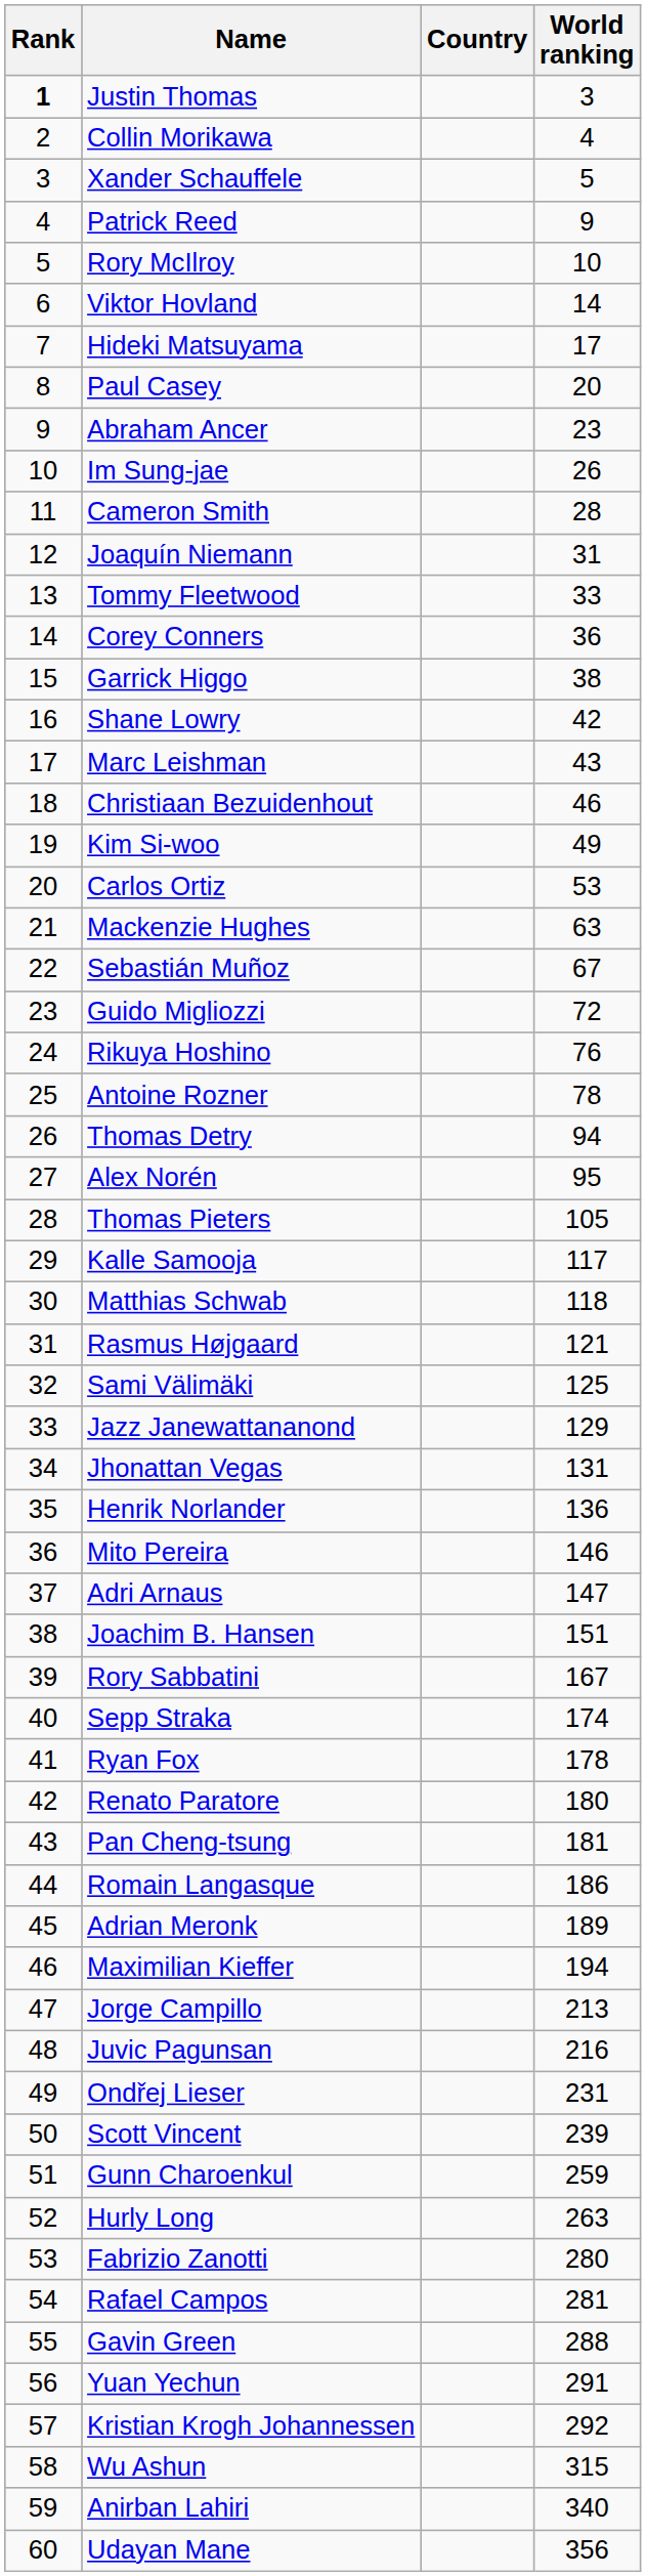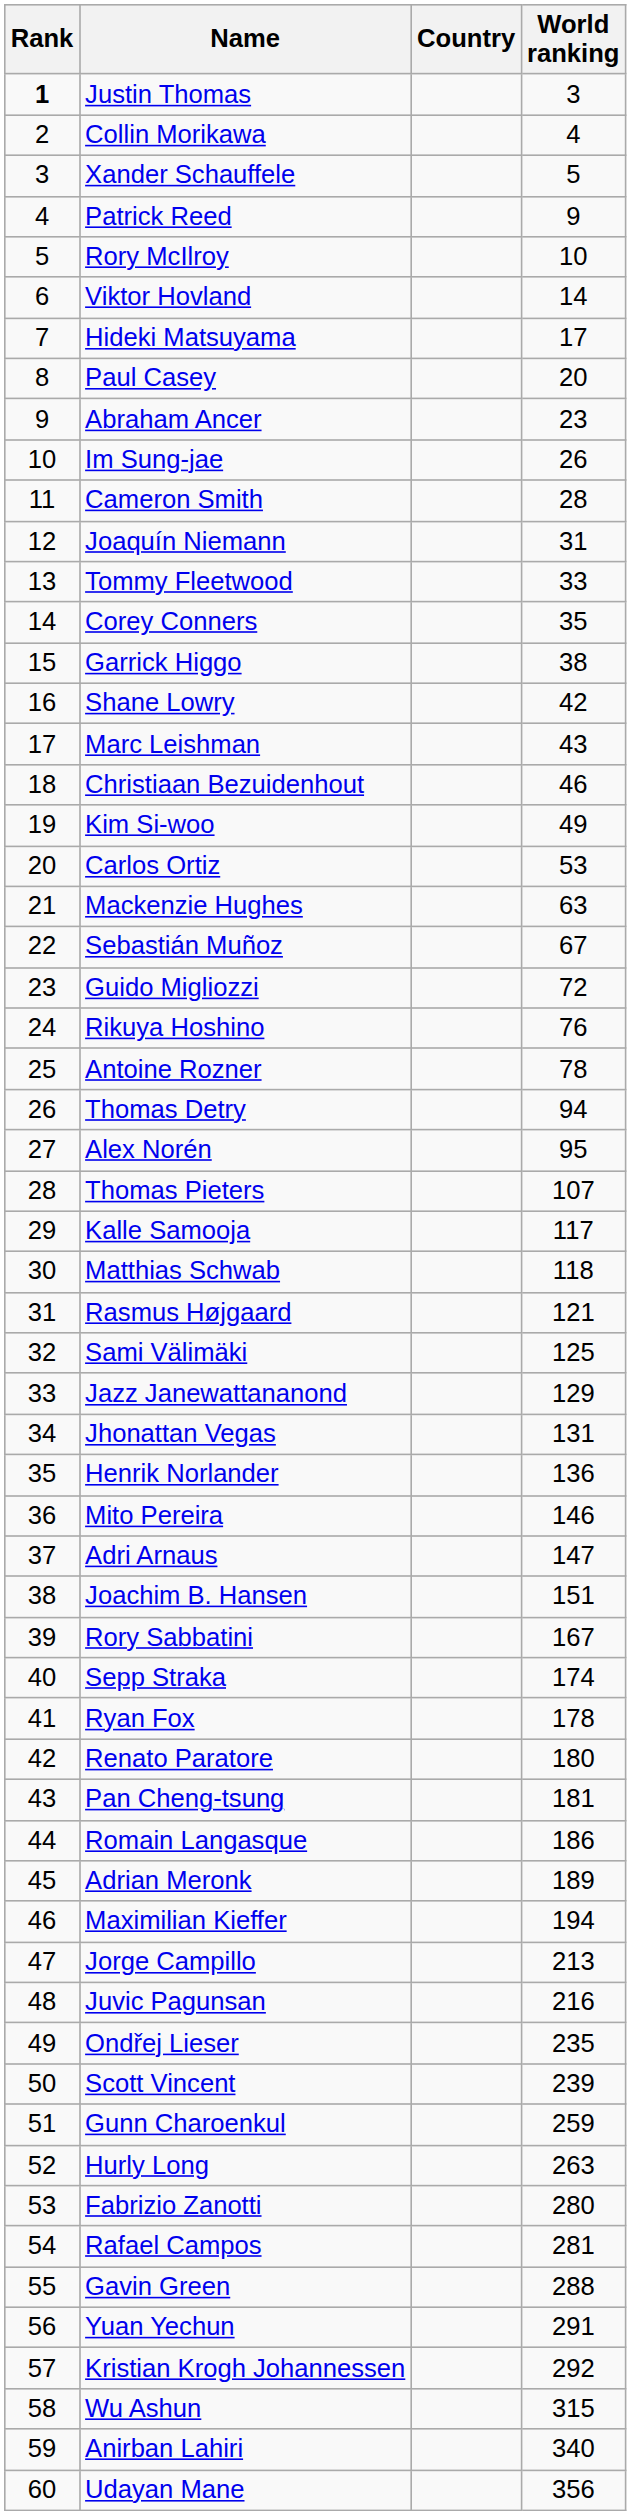 <table class="wikitable sortable">
 <tr>
 <th>Rank</th>
 <th>Name</th>
 <th>Country</th>
 <th>World<br>ranking</th>
 </tr>
 <tr>
 <td align=center><strong>1</strong></td>
 <td><a href='#'>Justin Thomas</a></td>
 <td></td>
 <td align=center>3</td>
 </tr>
 <tr>
 <td align=center>2</td>
 <td><a href='#'>Collin Morikawa</a></td>
 <td></td>
 <td align=center>4</td>
 </tr>
 <tr>
 <td align=center>3</td>
 <td><a href='#'>Xander Schauffele</a></td>
 <td></td>
 <td align=center>5</td>
 </tr>
 <tr>
 <td align=center>4</td>
 <td><a href='#'>Patrick Reed</a></td>
 <td></td>
 <td align=center>9</td>
 </tr>
 <tr>
 <td align=center>5</td>
 <td><a href='#'>Rory McIlroy</a></td>
 <td></td>
 <td align=center>10</td>
 </tr>
 <tr>
 <td align=center>6</td>
 <td><a href='#'>Viktor Hovland</a></td>
 <td></td>
 <td align=center>14</td>
 </tr>
 <tr>
 <td align=center>7</td>
 <td><a href='#'>Hideki Matsuyama</a></td>
 <td></td>
 <td align=center>17</td>
 </tr>
 <tr>
 <td align=center>8</td>
 <td><a href='#'>Paul Casey</a></td>
 <td></td>
 <td align=center>20</td>
 </tr>
 <tr>
 <td align=center>9</td>
 <td><a href='#'>Abraham Ancer</a></td>
 <td></td>
 <td align=center>23</td>
 </tr>
 <tr>
 <td align=center>10</td>
 <td><a href='#'>Im Sung-jae</a></td>
 <td></td>
 <td align=center>26</td>
 </tr>
 <tr>
 <td align=center>11</td>
 <td><a href='#'>Cameron Smith</a></td>
 <td></td>
 <td align=center>28</td>
 </tr>
 <tr>
 <td align=center>12</td>
 <td><a href='#'>Joaquín Niemann</a></td>
 <td></td>
 <td align=center>31</td>
 </tr>
 <tr>
 <td align=center>13</td>
 <td><a href='#'>Tommy Fleetwood</a></td>
 <td></td>
 <td align=center>33</td>
 </tr>
 <tr>
 <td align=center>14</td>
 <td><a href='#'>Corey Conners</a></td>
 <td></td>
-<td align=center>36</td>
+<td align=center>35</td>
 </tr>
 <tr>
 <td align=center>15</td>
 <td><a href='#'>Garrick Higgo</a></td>
 <td></td>
 <td align=center>38</td>
 </tr>
 <tr>
 <td align=center>16</td>
 <td><a href='#'>Shane Lowry</a></td>
 <td></td>
 <td align=center>42</td>
 </tr>
 <tr>
 <td align=center>17</td>
 <td><a href='#'>Marc Leishman</a></td>
 <td></td>
 <td align=center>43</td>
 </tr>
 <tr>
 <td align=center>18</td>
 <td><a href='#'>Christiaan Bezuidenhout</a></td>
 <td></td>
 <td align=center>46</td>
 </tr>
 <tr>
 <td align=center>19</td>
 <td><a href='#'>Kim Si-woo</a></td>
 <td></td>
 <td align=center>49</td>
 </tr>
 <tr>
 <td align=center>20</td>
 <td><a href='#'>Carlos Ortiz</a></td>
 <td></td>
 <td align=center>53</td>
 </tr>
 <tr>
 <td align=center>21</td>
 <td><a href='#'>Mackenzie Hughes</a></td>
 <td></td>
 <td align=center>63</td>
 </tr>
 <tr>
 <td align=center>22</td>
 <td><a href='#'>Sebastián Muñoz</a></td>
 <td></td>
 <td align=center>67</td>
 </tr>
 <tr>
 <td align=center>23</td>
 <td><a href='#'>Guido Migliozzi</a></td>
 <td></td>
 <td align=center>72</td>
 </tr>
 <tr>
 <td align=center>24</td>
 <td><a href='#'>Rikuya Hoshino</a></td>
 <td></td>
 <td align=center>76</td>
 </tr>
 <tr>
 <td align=center>25</td>
 <td><a href='#'>Antoine Rozner</a></td>
 <td></td>
 <td align=center>78</td>
 </tr>
 <tr>
 <td align=center>26</td>
 <td><a href='#'>Thomas Detry</a></td>
 <td></td>
 <td align=center>94</td>
 </tr>
 <tr>
 <td align=center>27</td>
 <td><a href='#'>Alex Norén</a></td>
 <td></td>
 <td align=center>95</td>
 </tr>
 <tr>
 <td align=center>28</td>
 <td><a href='#'>Thomas Pieters</a></td>
 <td></td>
-<td align=center>105</td>
+<td align=center>107</td>
 </tr>
 <tr>
 <td align=center>29</td>
 <td><a href='#'>Kalle Samooja</a></td>
 <td></td>
 <td align=center>117</td>
 </tr>
 <tr>
 <td align=center>30</td>
 <td><a href='#'>Matthias Schwab</a></td>
 <td></td>
 <td align=center>118</td>
 </tr>
 <tr>
 <td align=center>31</td>
 <td><a href='#'>Rasmus Højgaard</a></td>
 <td></td>
 <td align=center>121</td>
 </tr>
 <tr>
 <td align=center>32</td>
 <td><a href='#'>Sami Välimäki</a></td>
 <td></td>
 <td align=center>125</td>
 </tr>
 <tr>
 <td align=center>33</td>
 <td><a href='#'>Jazz Janewattananond</a></td>
 <td></td>
 <td align=center>129</td>
 </tr>
 <tr>
 <td align=center>34</td>
 <td><a href='#'>Jhonattan Vegas</a></td>
 <td></td>
 <td align=center>131</td>
 </tr>
 <tr>
 <td align=center>35</td>
 <td><a href='#'>Henrik Norlander</a></td>
 <td></td>
 <td align=center>136</td>
 </tr>
 <tr>
 <td align=center>36</td>
 <td><a href='#'>Mito Pereira</a></td>
 <td></td>
 <td align=center>146</td>
 </tr>
 <tr>
 <td align=center>37</td>
 <td><a href='#'>Adri Arnaus</a></td>
 <td></td>
 <td align=center>147</td>
 </tr>
 <tr>
 <td align=center>38</td>
 <td><a href='#'>Joachim B. Hansen</a></td>
 <td></td>
 <td align=center>151</td>
 </tr>
 <tr>
 <td align=center>39</td>
 <td><a href='#'>Rory Sabbatini</a></td>
 <td></td>
 <td align=center>167</td>
 </tr>
 <tr>
 <td align=center>40</td>
 <td><a href='#'>Sepp Straka</a></td>
 <td></td>
 <td align=center>174</td>
 </tr>
 <tr>
 <td align=center>41</td>
 <td><a href='#'>Ryan Fox</a></td>
 <td></td>
 <td align=center>178</td>
 </tr>
 <tr>
 <td align=center>42</td>
 <td><a href='#'>Renato Paratore</a></td>
 <td></td>
 <td align=center>180</td>
 </tr>
 <tr>
 <td align=center>43</td>
 <td><a href='#'>Pan Cheng-tsung</a></td>
 <td></td>
 <td align=center>181</td>
 </tr>
 <tr>
 <td align=center>44</td>
 <td><a href='#'>Romain Langasque</a></td>
 <td></td>
 <td align=center>186</td>
 </tr>
 <tr>
 <td align=center>45</td>
 <td><a href='#'>Adrian Meronk</a></td>
 <td></td>
 <td align=center>189</td>
 </tr>
 <tr>
 <td align=center>46</td>
 <td><a href='#'>Maximilian Kieffer</a></td>
 <td></td>
 <td align=center>194</td>
 </tr>
 <tr>
 <td align=center>47</td>
 <td><a href='#'>Jorge Campillo</a></td>
 <td></td>
 <td align=center>213</td>
 </tr>
 <tr>
 <td align=center>48</td>
 <td><a href='#'>Juvic Pagunsan</a></td>
 <td></td>
 <td align=center>216</td>
 </tr>
 <tr>
 <td align=center>49</td>
 <td><a href='#'>Ondřej Lieser</a></td>
 <td></td>
-<td align=center>231</td>
+<td align=center>235</td>
 </tr>
 <tr>
 <td align=center>50</td>
 <td><a href='#'>Scott Vincent</a></td>
 <td></td>
 <td align=center>239</td>
 </tr>
 <tr>
 <td align=center>51</td>
 <td><a href='#'>Gunn Charoenkul</a></td>
 <td></td>
 <td align=center>259</td>
 </tr>
 <tr>
 <td align=center>52</td>
 <td><a href='#'>Hurly Long</a></td>
 <td></td>
 <td align=center>263</td>
 </tr>
 <tr>
 <td align=center>53</td>
 <td><a href='#'>Fabrizio Zanotti</a></td>
 <td></td>
 <td align=center>280</td>
 </tr>
 <tr>
 <td align=center>54</td>
 <td><a href='#'>Rafael Campos</a></td>
 <td></td>
 <td align=center>281</td>
 </tr>
 <tr>
 <td align=center>55</td>
 <td><a href='#'>Gavin Green</a></td>
 <td></td>
 <td align=center>288</td>
 </tr>
 <tr>
 <td align=center>56</td>
 <td><a href='#'>Yuan Yechun</a></td>
 <td></td>
 <td align=center>291</td>
 </tr>
 <tr>
 <td align=center>57</td>
 <td><a href='#'>Kristian Krogh Johannessen</a></td>
 <td></td>
 <td align=center>292</td>
 </tr>
 <tr>
 <td align=center>58</td>
 <td><a href='#'>Wu Ashun</a></td>
 <td></td>
 <td align=center>315</td>
 </tr>
 <tr>
 <td align=center>59</td>
 <td><a href='#'>Anirban Lahiri</a></td>
 <td></td>
 <td align=center>340</td>
 </tr>
 <tr>
 <td align=center>60</td>
 <td><a href='#'>Udayan Mane</a></td>
 <td></td>
 <td align=center>356</td>
 </tr>
 </table>
